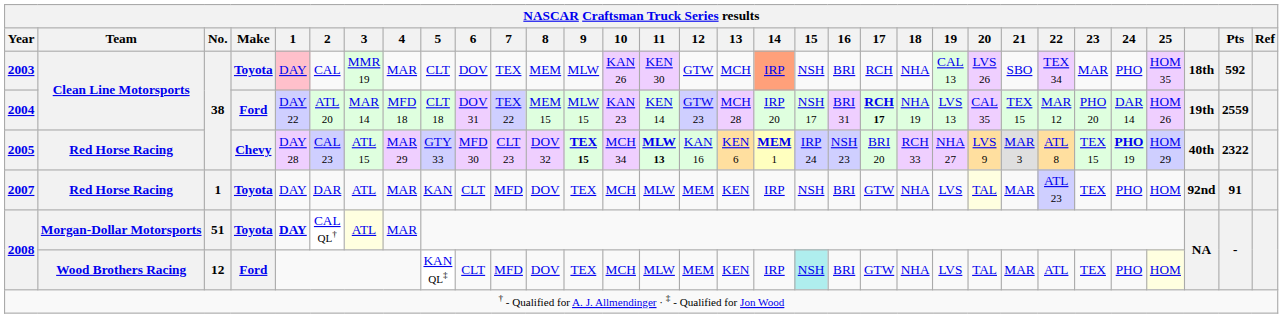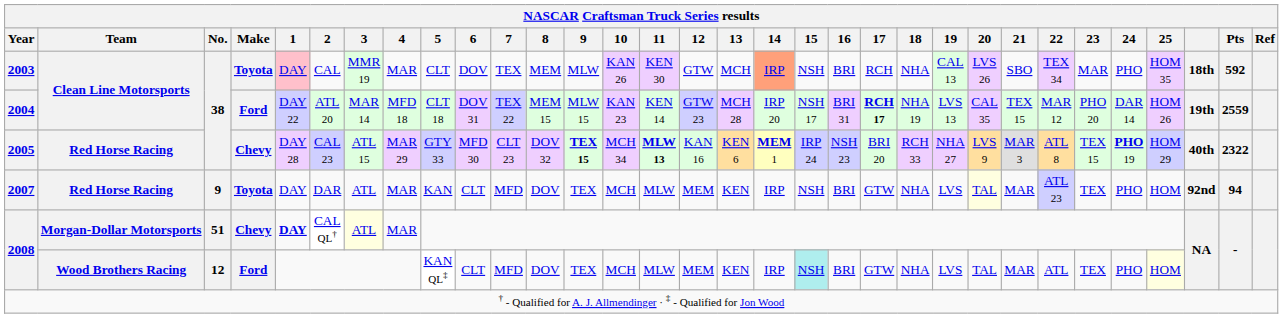 <table class="wikitable" style="text-align:center; font-size:75%">
 <tr>
 <th colspan=45><a href='#'>NASCAR</a> <a href='#'>Craftsman Truck Series</a> results</th>
 </tr>
 <tr>
 <th>Year</th>
 <th>Team</th>
 <th>No.</th>
 <th>Make</th>
 <th>1</th>
 <th>2</th>
 <th>3</th>
 <th>4</th>
 <th>5</th>
 <th>6</th>
 <th>7</th>
 <th>8</th>
 <th>9</th>
 <th>10</th>
 <th>11</th>
 <th>12</th>
 <th>13</th>
 <th>14</th>
 <th>15</th>
 <th>16</th>
 <th>17</th>
 <th>18</th>
 <th>19</th>
 <th>20</th>
 <th>21</th>
 <th>22</th>
 <th>23</th>
 <th>24</th>
 <th>25</th>
 <th></th>
 <th>Pts</th>
 <th>Ref</th>
 </tr>
 <tr>
 <th><a href='#'>2003</a></th>
 <th rowspan=2><a href='#'>Clean Line Motorsports</a></th>
 <th rowspan=3>38</th>
 <th><a href='#'>Toyota</a></th>
 <td style="background: pink;"><a href='#'>DAY</a></td>
 <td><a href='#'>CAL</a></td>
 <td style="background:#DFFFDF;"><a href='#'>MMR</a><br><small>19</small></td>
 <td><a href='#'>MAR</a></td>
 <td><a href='#'>CLT</a></td>
 <td><a href='#'>DOV</a></td>
 <td><a href='#'>TEX</a></td>
 <td><a href='#'>MEM</a></td>
 <td><a href='#'>MLW</a></td>
 <td style="background:#EFCFFF;"><a href='#'>KAN</a><br><small>26</small></td>
 <td style="background:#EFCFFF;"><a href='#'>KEN</a><br><small>30</small></td>
 <td><a href='#'>GTW</a></td>
 <td><a href='#'>MCH</a></td>
 <td style="background: lightsalmon;"><a href='#'>IRP</a></td>
 <td><a href='#'>NSH</a></td>
 <td><a href='#'>BRI</a></td>
 <td><a href='#'>RCH</a></td>
 <td><a href='#'>NHA</a></td>
 <td style="background:#DFFFDF;"><a href='#'>CAL</a><br><small>13</small></td>
 <td style="background:#EFCFFF;"><a href='#'>LVS</a><br><small>26</small></td>
 <td><a href='#'>SBO</a></td>
 <td style="background:#EFCFFF;"><a href='#'>TEX</a><br><small>34</small></td>
 <td><a href='#'>MAR</a></td>
 <td><a href='#'>PHO</a></td>
 <td style="background:#EFCFFF;"><a href='#'>HOM</a><br><small>35</small></td>
 <th>18th</th>
 <th>592</th>
 <th></th>
 </tr>
 <tr>
 <th><a href='#'>2004</a></th>
 <th><a href='#'>Ford</a></th>
 <td style="background:#CFCFFF;"><a href='#'>DAY</a><br><small>22</small></td>
 <td style="background:#DFFFDF;"><a href='#'>ATL</a><br><small>20</small></td>
 <td style="background:#DFFFDF;"><a href='#'>MAR</a><br><small>14</small></td>
 <td style="background:#DFFFDF;"><a href='#'>MFD</a><br><small>18</small></td>
 <td style="background:#DFFFDF;"><a href='#'>CLT</a><br><small>18</small></td>
 <td style="background:#EFCFFF;"><a href='#'>DOV</a><br><small>31</small></td>
 <td style="background:#CFCFFF;"><a href='#'>TEX</a><br><small>22</small></td>
 <td style="background:#DFFFDF;"><a href='#'>MEM</a><br><small>15</small></td>
 <td style="background:#DFFFDF;"><a href='#'>MLW</a><br><small>15</small></td>
 <td style="background:#EFCFFF;"><a href='#'>KAN</a><br><small>23</small></td>
 <td style="background:#DFFFDF;"><a href='#'>KEN</a><br><small>14</small></td>
 <td style="background:#CFCFFF;"><a href='#'>GTW</a><br><small>23</small></td>
 <td style="background:#EFCFFF;"><a href='#'>MCH</a><br><small>28</small></td>
 <td style="background:#DFFFDF;"><a href='#'>IRP</a><br><small>20</small></td>
 <td style="background:#DFFFDF;"><a href='#'>NSH</a><br><small>17</small></td>
 <td style="background:#EFCFFF;"><a href='#'>BRI</a><br><small>31</small></td>
 <td style="background:#DFFFDF;"><strong><a href='#'>RCH</a><br><small>17</small></strong></td>
 <td style="background:#DFFFDF;"><a href='#'>NHA</a><br><small>19</small></td>
 <td style="background:#DFFFDF;"><a href='#'>LVS</a><br><small>13</small></td>
 <td style="background:#EFCFFF;"><a href='#'>CAL</a><br><small>35</small></td>
 <td style="background:#DFFFDF;"><a href='#'>TEX</a><br><small>15</small></td>
 <td style="background:#DFFFDF;"><a href='#'>MAR</a><br><small>12</small></td>
 <td style="background:#DFFFDF;"><a href='#'>PHO</a><br><small>20</small></td>
 <td style="background:#DFFFDF;"><a href='#'>DAR</a><br><small>14</small></td>
 <td style="background:#EFCFFF;"><a href='#'>HOM</a><br><small>26</small></td>
 <th>19th</th>
 <th>2559</th>
 <th></th>
 </tr>
 <tr>
 <th><a href='#'>2005</a></th>
 <th><a href='#'>Red Horse Racing</a></th>
 <th><a href='#'>Chevy</a></th>
 <td style="background:#EFCFFF;"><a href='#'>DAY</a><br><small>28</small></td>
 <td style="background:#CFCFFF;"><a href='#'>CAL</a><br><small>23</small></td>
 <td style="background:#DFFFDF;"><a href='#'>ATL</a><br><small>15</small></td>
 <td style="background:#EFCFFF;"><a href='#'>MAR</a><br><small>29</small></td>
 <td style="background:#CFCFFF;"><a href='#'>GTY</a><br><small>33</small></td>
 <td style="background:#EFCFFF;"><a href='#'>MFD</a><br><small>30</small></td>
 <td style="background:#EFCFFF;"><a href='#'>CLT</a><br><small>23</small></td>
 <td style="background:#EFCFFF;"><a href='#'>DOV</a><br><small>32</small></td>
 <td style="background:#DFFFDF;"><strong><a href='#'>TEX</a><br><small>15</small></strong></td>
 <td style="background:#EFCFFF;"><a href='#'>MCH</a><br><small>34</small></td>
 <td style="background:#DFFFDF;"><strong><a href='#'>MLW</a><br><small>13</small></strong></td>
 <td style="background:#DFFFDF;"><a href='#'>KAN</a><br><small>16</small></td>
 <td style="background:#FFDF9F;"><a href='#'>KEN</a><br><small>6</small></td>
 <td style="background:#FFFFBF;"><strong><a href='#'>MEM</a></strong><br><small>1</small></td>
 <td style="background:#CFCFFF;"><a href='#'>IRP</a><br><small>24</small></td>
 <td style="background:#CFCFFF;"><a href='#'>NSH</a><br><small>23</small></td>
 <td style="background:#DFFFDF;"><a href='#'>BRI</a><br><small>20</small></td>
 <td style="background:#EFCFFF;"><a href='#'>RCH</a><br><small>33</small></td>
 <td style="background:#EFCFFF;"><a href='#'>NHA</a><br><small>27</small></td>
 <td style="background:#FFDF9F;"><a href='#'>LVS</a><br><small>9</small></td>
 <td style="background:#DFDFDF;"><a href='#'>MAR</a><br><small>3</small></td>
 <td style="background:#FFDF9F;"><a href='#'>ATL</a><br><small>8</small></td>
 <td style="background:#DFFFDF;"><a href='#'>TEX</a><br><small>15</small></td>
 <td style="background:#DFFFDF;"><strong><a href='#'>PHO</a></strong><br><small>19</small></td>
 <td style="background:#CFCFFF;"><a href='#'>HOM</a><br><small>29</small></td>
 <th>40th</th>
 <th>2322</th>
 <th></th>
 </tr>
 <tr>
 <th><a href='#'>2007</a></th>
 <th><a href='#'>Red Horse Racing</a></th>
-<th>1</th>
+<th>9</th>
 <th><a href='#'>Toyota</a></th>
 <td><a href='#'>DAY</a></td>
 <td><a href='#'>DAR</a></td>
 <td><a href='#'>ATL</a></td>
 <td><a href='#'>MAR</a></td>
 <td><a href='#'>KAN</a></td>
 <td><a href='#'>CLT</a></td>
 <td><a href='#'>MFD</a></td>
 <td><a href='#'>DOV</a></td>
 <td><a href='#'>TEX</a></td>
 <td><a href='#'>MCH</a></td>
 <td><a href='#'>MLW</a></td>
 <td><a href='#'>MEM</a></td>
 <td><a href='#'>KEN</a></td>
 <td><a href='#'>IRP</a></td>
 <td><a href='#'>NSH</a></td>
 <td><a href='#'>BRI</a></td>
 <td><a href='#'>GTW</a></td>
 <td><a href='#'>NHA</a></td>
 <td><a href='#'>LVS</a></td>
 <td style="background: lightyellow;"><a href='#'>TAL</a></td>
 <td><a href='#'>MAR</a></td>
 <td style="background:#CFCFFF;"><a href='#'>ATL</a><br><small>23</small></td>
 <td><a href='#'>TEX</a></td>
 <td><a href='#'>PHO</a></td>
 <td><a href='#'>HOM</a></td>
 <th>92nd</th>
-<th>91</th>
+<th>94</th>
 <th></th>
 </tr>
 <tr>
 <th rowspan=2><a href='#'>2008</a></th>
 <th><a href='#'>Morgan-Dollar Motorsports</a></th>
 <th>51</th>
-<th><a href='#'>Toyota</a></th>
+<th><a href='#'>Chevy</a></th>
 <td><strong><a href='#'>DAY</a></strong></td>
 <td style="background:#FFFFFF;"><a href='#'>CAL</a><br><small>QL<sup>†</sup></small></td>
 <td style="background: lightyellow;"><a href='#'>ATL</a></td>
 <td><a href='#'>MAR</a></td>
 <td colspan=21></td>
 <th rowspan=2>NA</th>
 <th rowspan=2>-</th>
 <th rowspan=2></th>
 </tr>
 <tr>
 <th><a href='#'>Wood Brothers Racing</a></th>
 <th>12</th>
 <th><a href='#'>Ford</a></th>
 <td colspan=4></td>
 <td style="background:#FFFFFF;"><a href='#'>KAN</a><br><small>QL<sup>‡</sup></small></td>
 <td><a href='#'>CLT</a></td>
 <td><a href='#'>MFD</a></td>
 <td><a href='#'>DOV</a></td>
 <td><a href='#'>TEX</a></td>
 <td><a href='#'>MCH</a></td>
 <td><a href='#'>MLW</a></td>
 <td><a href='#'>MEM</a></td>
 <td><a href='#'>KEN</a></td>
 <td><a href='#'>IRP</a></td>
 <td style="background: paleturquoise;"><a href='#'>NSH</a></td>
 <td><a href='#'>BRI</a></td>
 <td><a href='#'>GTW</a></td>
 <td><a href='#'>NHA</a></td>
 <td><a href='#'>LVS</a></td>
 <td><a href='#'>TAL</a></td>
 <td><a href='#'>MAR</a></td>
 <td><a href='#'>ATL</a></td>
 <td><a href='#'>TEX</a></td>
 <td><a href='#'>PHO</a></td>
 <td style="background: lightyellow;"><a href='#'>HOM</a></td>
 </tr>
 <tr>
 <td colspan=34><small><sup>†</sup> - Qualified for <a href='#'>A. J. Allmendinger</a> · <sup>‡</sup> - Qualified for <a href='#'>Jon Wood</a></small></td>
 </tr>
 </table>
